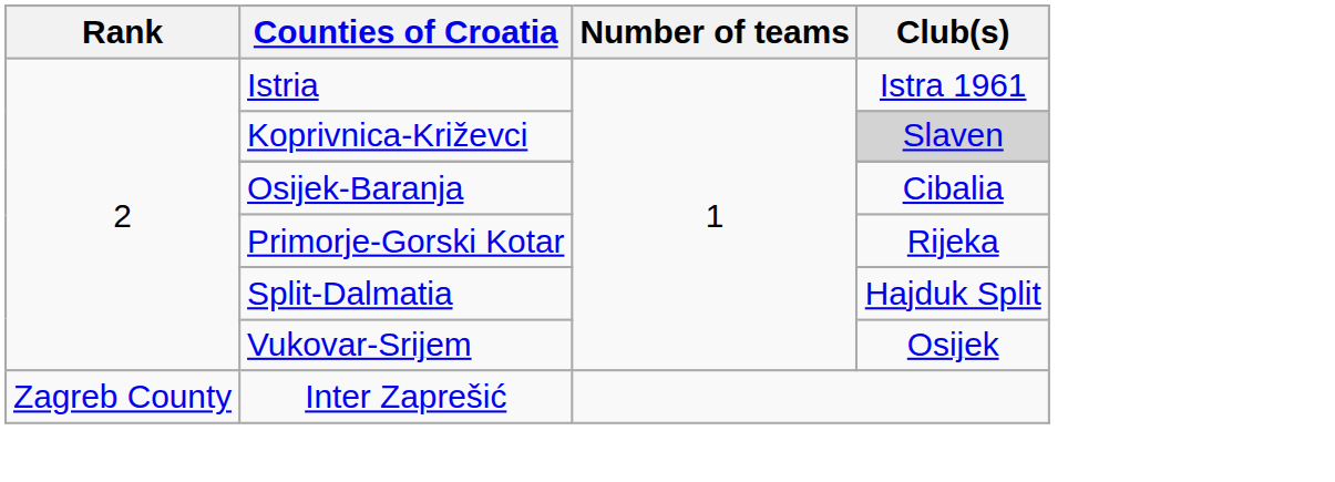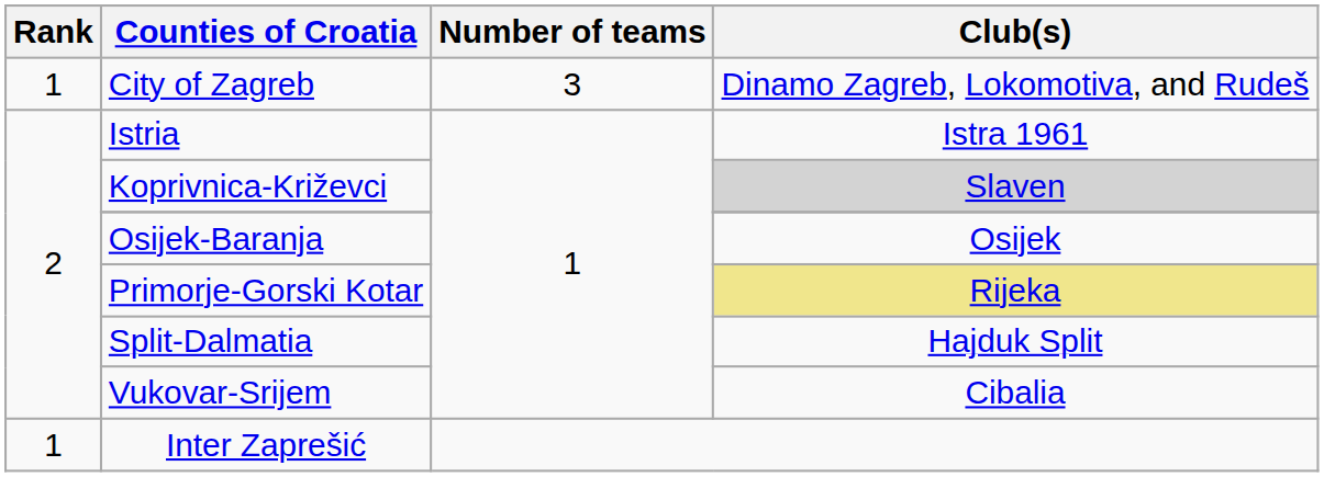 <table class="wikitable" style="font-size:90%;">
 <tr>
 <th>Rank</th>
 <th><a href='#'>Counties of Croatia</a></th>
 <th>Number of teams</th>
 <th>Club(s)</th>
+</tr>
+<tr>
+<td align="center">1</td>
+<td>  <a href='#'>City of Zagreb</a></td>
+<td align="center">3</td>
+<td align="center"><a href='#'>Dinamo Zagreb</a>,  <a href='#'>Lokomotiva</a>, and <a href='#'>Rudeš</a></td>
 </tr>
 <tr>
 <td align="center" rowspan=7>2</td>
 <td>  <a href='#'>Istria</a></td>
 <td align="center" rowspan=7>1</td>
 <td align="center"><a href='#'>Istra 1961</a></td>
 </tr>
 <tr>
 <td>  <a href='#'>Koprivnica-Križevci</a></td>
 <td align="center" style="background: lightgrey;"><a href='#'>Slaven</a></td>
 </tr>
 <tr>
 </tr>
 <tr>
 <td>  <a href='#'>Osijek-Baranja</a></td>
-<td align="center"><a href='#'>Cibalia</a></td>
+<td align="center"><a href='#'>Osijek</a></td>
 </tr>
 <tr>
 <td>  <a href='#'>Primorje-Gorski Kotar</a></td>
-<td align="center"><a href='#'>Rijeka</a></td>
+<td align="center" style="background: khaki;"><a href='#'>Rijeka</a></td>
 </tr>
 <tr>
 <td>  <a href='#'>Split-Dalmatia</a></td>
 <td align="center"><a href='#'>Hajduk Split</a></td>
 </tr>
 <tr>
 <td>  <a href='#'>Vukovar-Srijem</a></td>
-<td align="center"><a href='#'>Osijek</a></td>
+<td align="center"><a href='#'>Cibalia</a></td>
 </tr>
 <tr>
-<td>  <a href='#'>Zagreb County</a></td>
+<td align="center">1</td>
 <td align="center"><a href='#'>Inter Zaprešić</a></td>
 </tr>
 </table>
